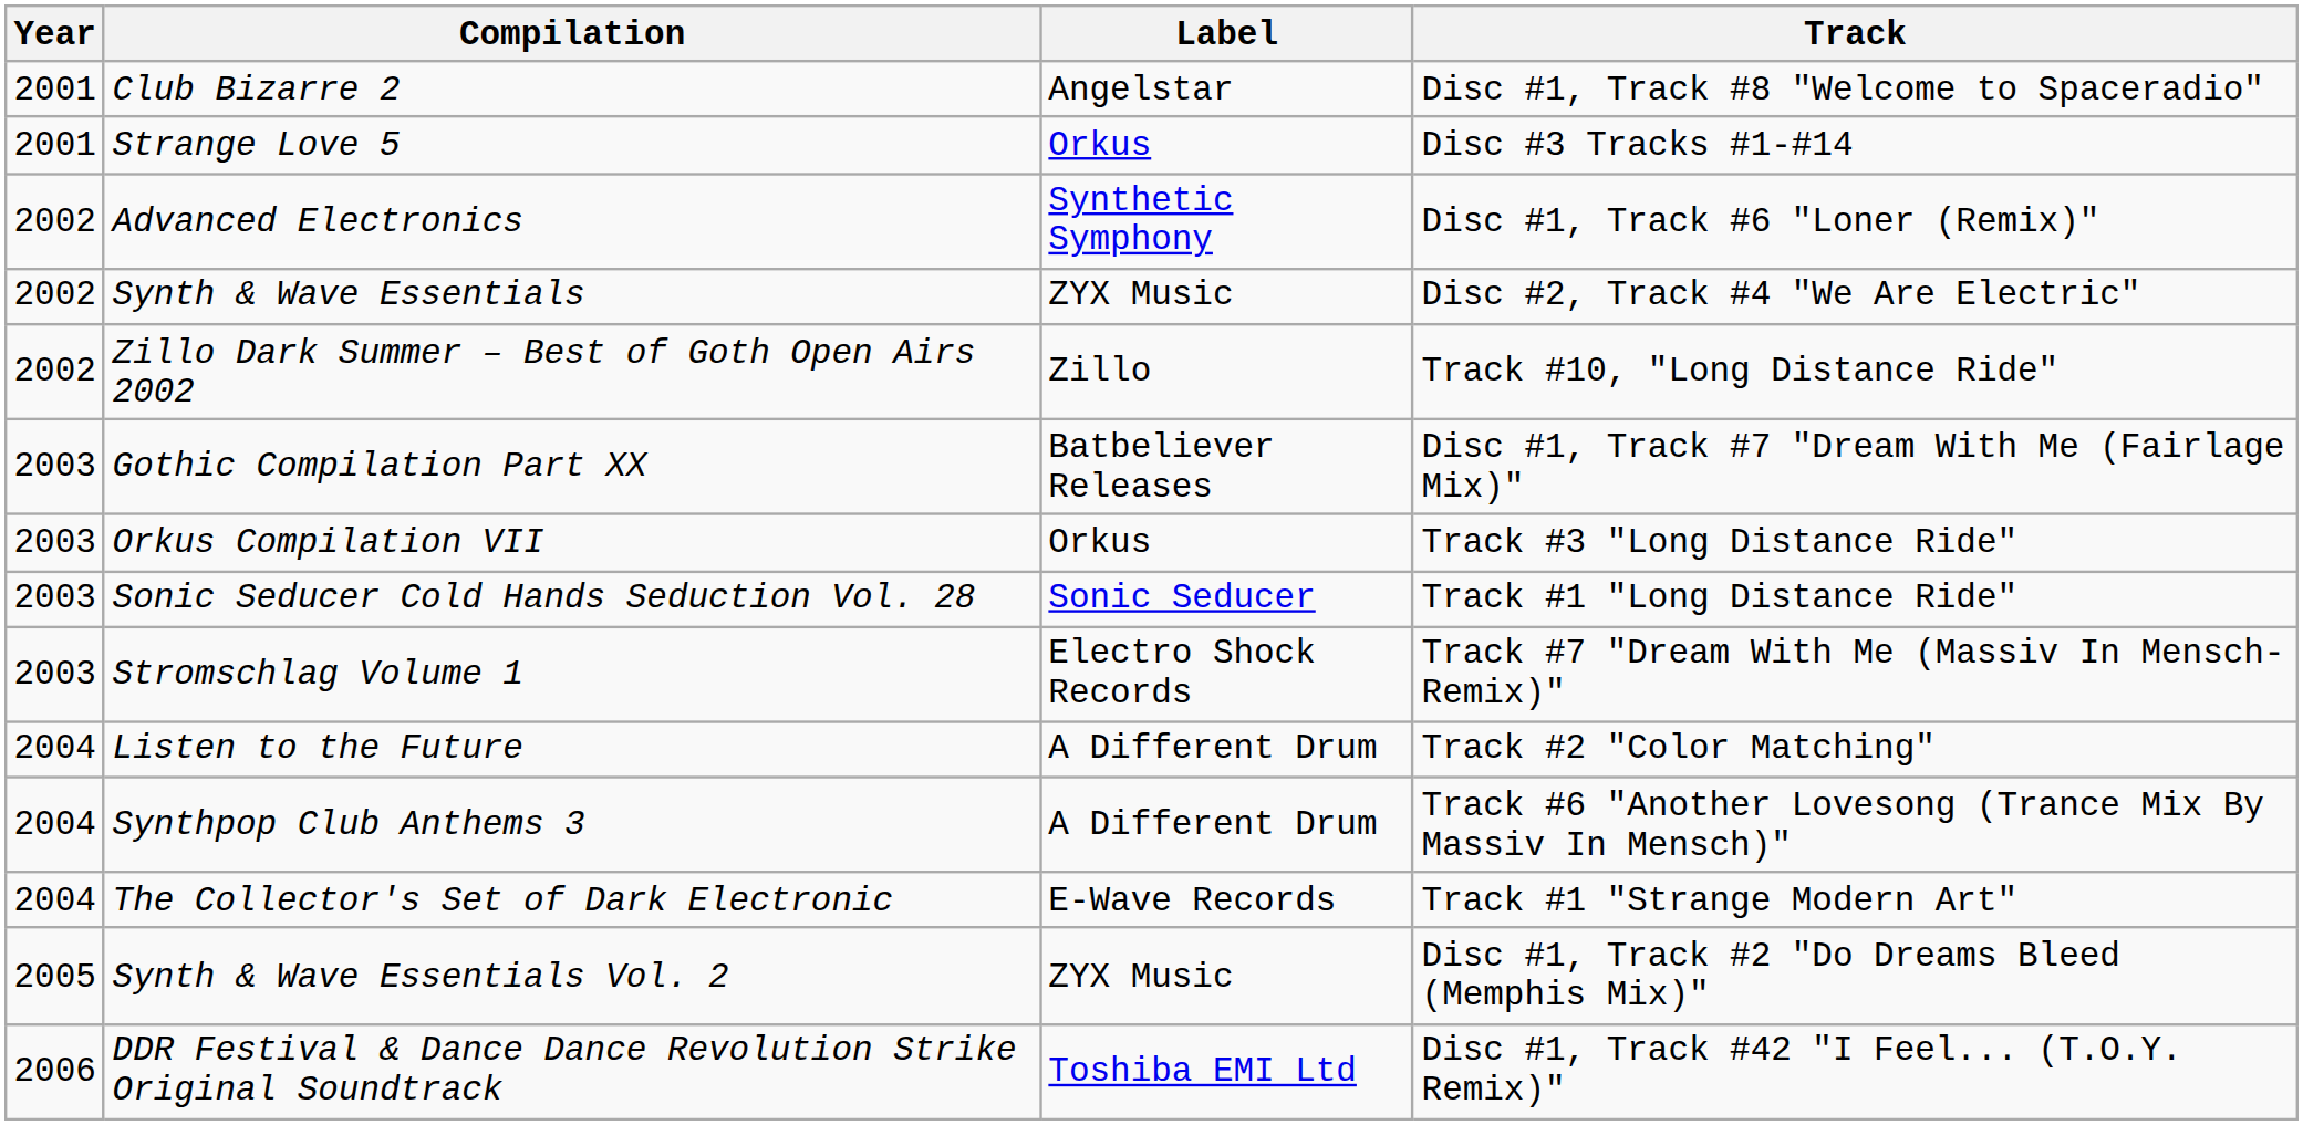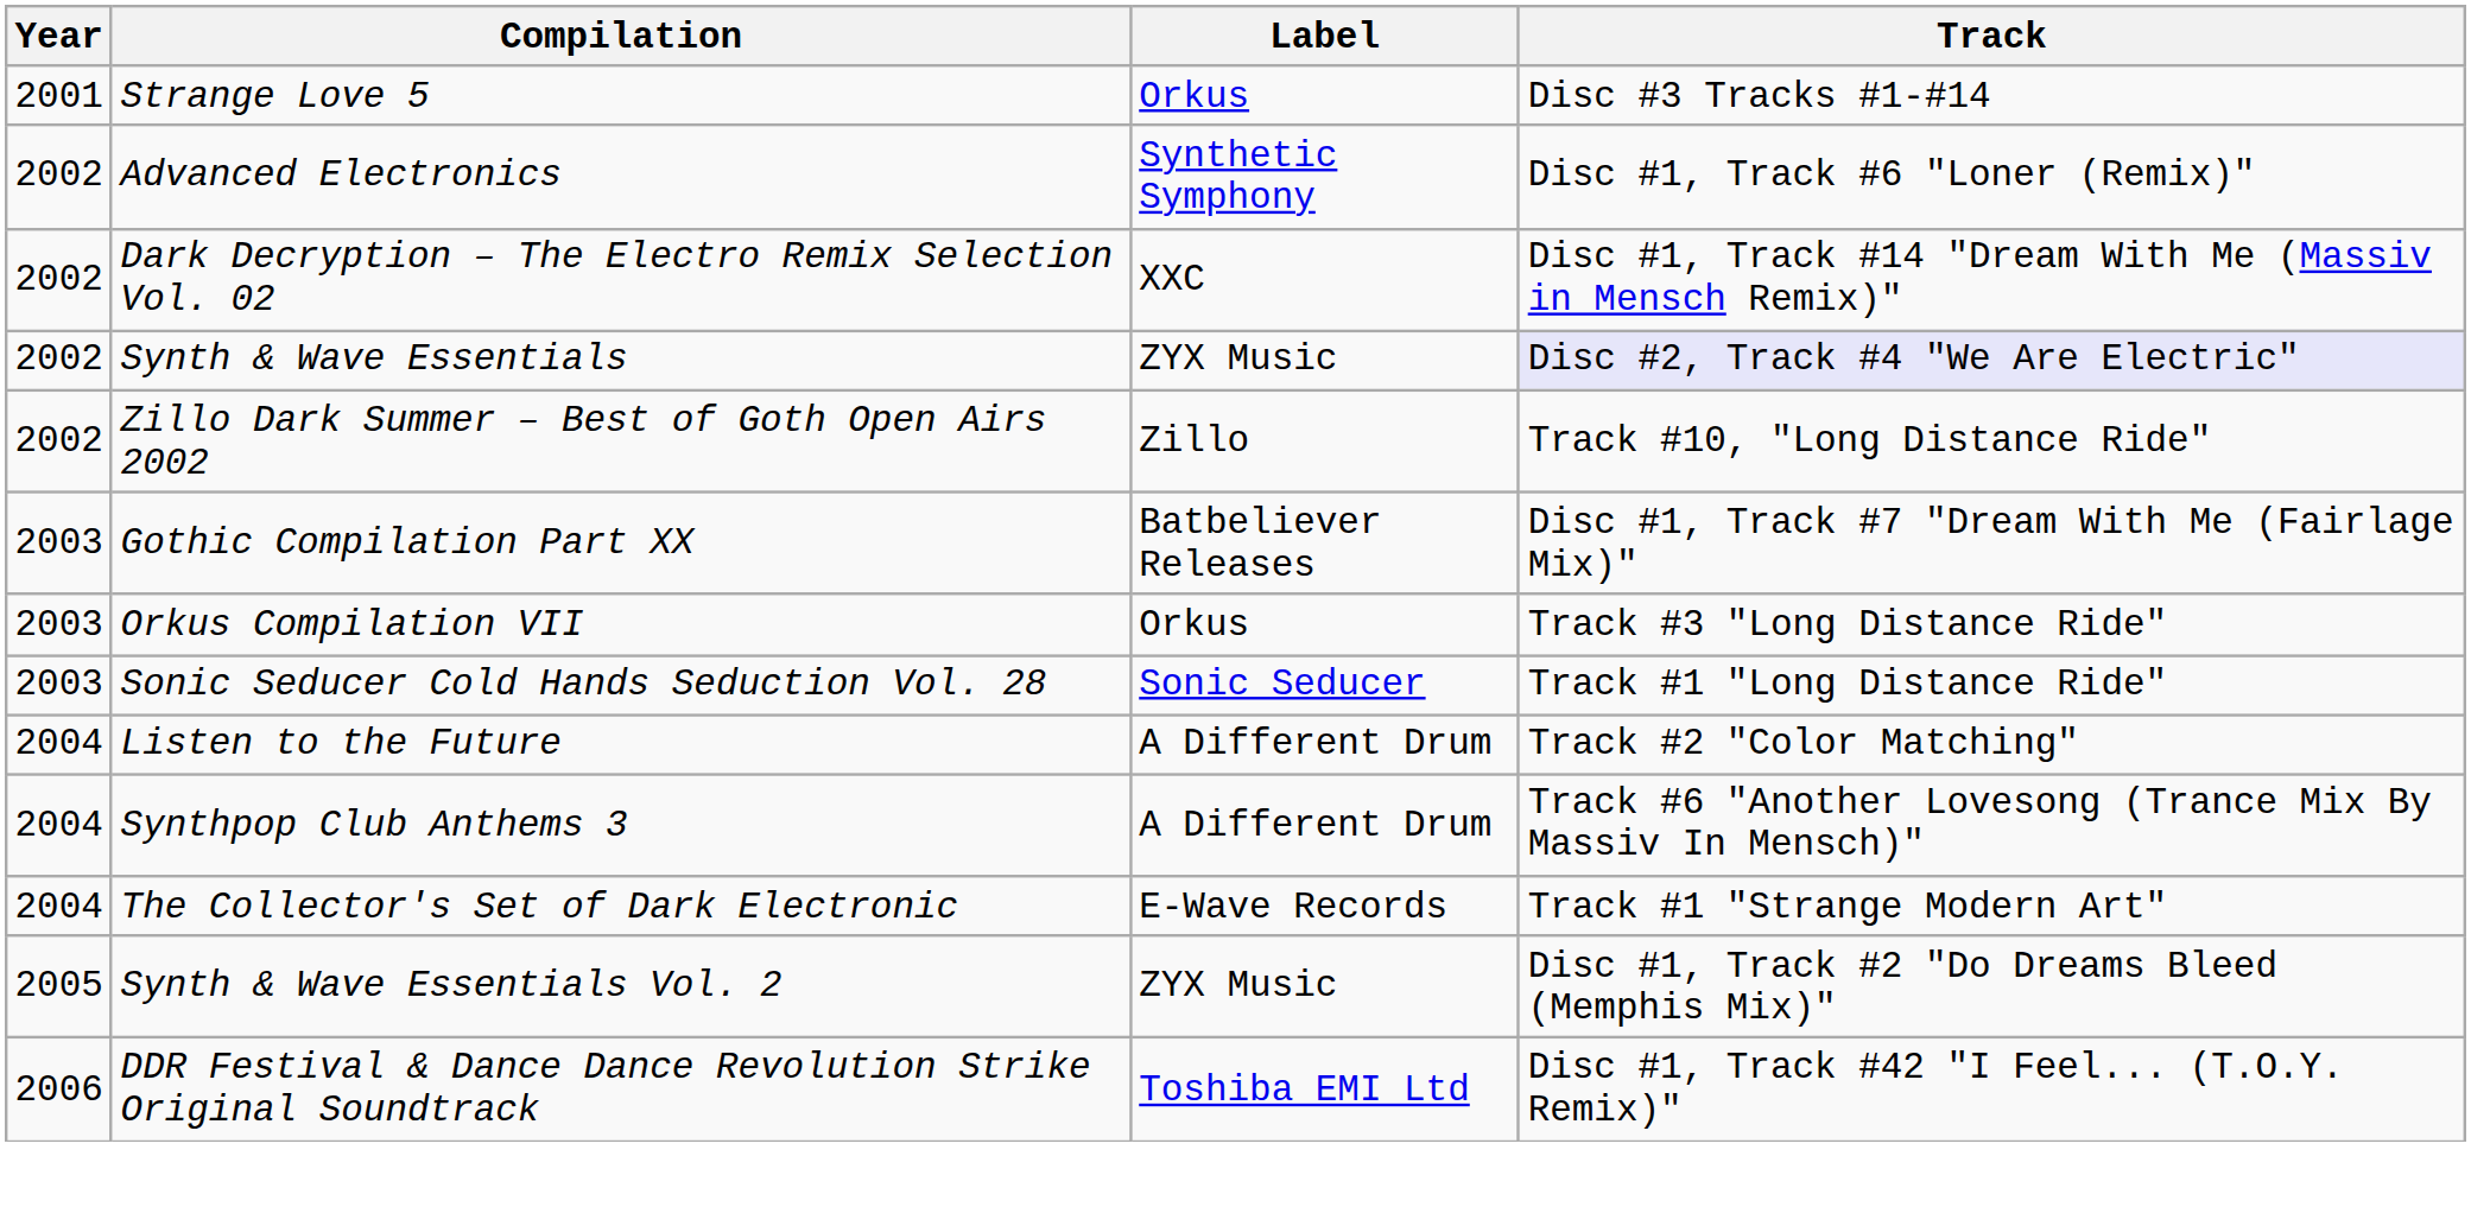 <table class="wikitable sortable">
 <tr>
 <th>Year</th>
 <th class=unsortable>Compilation</th>
 <th>Label</th>
 <th class=unsortable>Track</th>
-</tr>
-<tr>
-<td>2001</td>
-<td><em>Club Bizarre 2</em></td>
-<td>Angelstar</td>
-<td>Disc #1, Track #8 "Welcome to Spaceradio"</td>
 </tr>
 <tr>
 <td>2001</td>
 <td><em>Strange Love 5</em></td>
 <td><a href='#'>Orkus</a></td>
 <td>Disc #3 Tracks #1-#14</td>
 </tr>
 <tr>
 <td>2002</td>
 <td><em>Advanced Electronics</em></td>
 <td><a href='#'>Synthetic Symphony</a></td>
 <td>Disc #1, Track #6 "Loner (Remix)"</td>
 </tr>
 <tr>
 <td>2002</td>
+<td><em>Dark Decryption – The Electro Remix Selection Vol. 02</em></td>
+<td>XXC</td>
+<td>Disc #1, Track #14 "Dream With Me (<a href='#'>Massiv in Mensch</a> Remix)"</td>
+</tr>
+<tr>
+<td>2002</td>
 <td><em>Synth & Wave Essentials</em></td>
 <td>ZYX Music</td>
-<td>Disc #2, Track #4 "We Are Electric"</td>
+<td style="background: lavender;">Disc #2, Track #4 "We Are Electric"</td>
 </tr>
 <tr>
 <td>2002</td>
 <td><em>Zillo Dark Summer – Best of Goth Open Airs 2002</em></td>
 <td>Zillo</td>
 <td>Track #10, "Long Distance Ride"</td>
 </tr>
 <tr>
 <td>2003</td>
 <td><em>Gothic Compilation Part XX</em></td>
 <td>Batbeliever Releases</td>
 <td>Disc #1, Track #7 "Dream With Me (Fairlage Mix)"</td>
 </tr>
 <tr>
 <td>2003</td>
 <td><em>Orkus Compilation VII</em></td>
 <td>Orkus</td>
 <td>Track #3 "Long Distance Ride"</td>
 </tr>
 <tr>
 <td>2003</td>
 <td><em>Sonic Seducer Cold Hands Seduction Vol. 28</em></td>
 <td><a href='#'>Sonic Seducer</a></td>
 <td>Track #1 "Long Distance Ride"</td>
-</tr>
-<tr>
-<td>2003</td>
-<td><em>Stromschlag Volume 1</em></td>
-<td>Electro Shock Records</td>
-<td>Track #7 "Dream With Me (Massiv In Mensch-Remix)"</td>
 </tr>
 <tr>
 <td>2004</td>
 <td><em>Listen to the Future</em></td>
 <td>A Different Drum</td>
 <td>Track #2 "Color Matching"</td>
 </tr>
 <tr>
 <td>2004</td>
 <td><em>Synthpop Club Anthems 3</em></td>
 <td>A Different Drum</td>
 <td>Track #6 "Another Lovesong (Trance Mix By Massiv In Mensch)"</td>
 </tr>
 <tr>
 <td>2004</td>
 <td><em>The Collector's Set of Dark Electronic</em></td>
 <td>E-Wave Records</td>
 <td>Track #1 "Strange Modern Art"</td>
 </tr>
 <tr>
 <td>2005</td>
 <td><em>Synth & Wave Essentials Vol. 2</em></td>
 <td>ZYX Music</td>
 <td>Disc #1, Track #2 "Do Dreams Bleed (Memphis Mix)"</td>
 </tr>
 <tr>
 <td>2006</td>
 <td><em>DDR Festival & Dance Dance Revolution Strike Original Soundtrack</em></td>
 <td><a href='#'>Toshiba EMI Ltd</a></td>
 <td>Disc #1, Track #42 "I Feel... (T.O.Y. Remix)"</td>
 </tr>
 </table>
